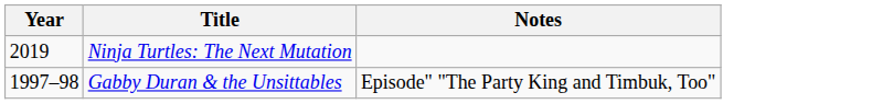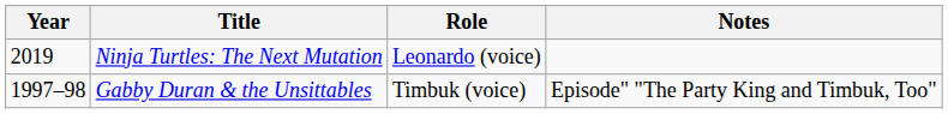 <table class="wikitable sortable">
 <tr>
 <th scope="col">Year</th>
 <th scope="col">Title</th>
+<th scope="col">Role</th>
 <th class="unsortable" scope="col">Notes</th>
 </tr>
 <tr>
 <td>2019</td>
 <td><em><a href='#'>Ninja Turtles: The Next Mutation</a></em></td>
+<td><a href='#'>Leonardo</a> (voice)</td>
 <td></td>
 </tr>
 <tr>
 <td>1997–98</td>
 <td><em><a href='#'>Gabby Duran & the Unsittables</a></em></td>
+<td>Timbuk (voice)</td>
 <td>Episode" "The Party King and Timbuk, Too"</td>
 </tr>
 </table>
